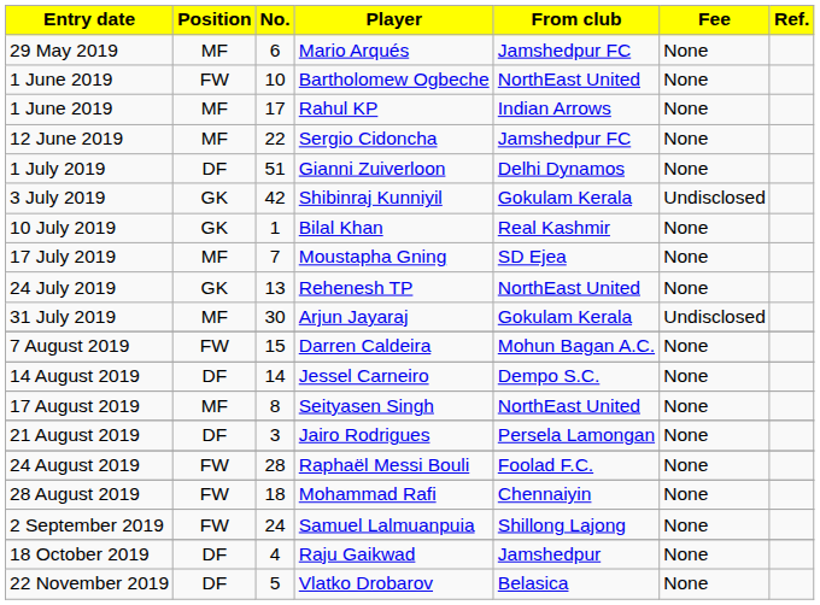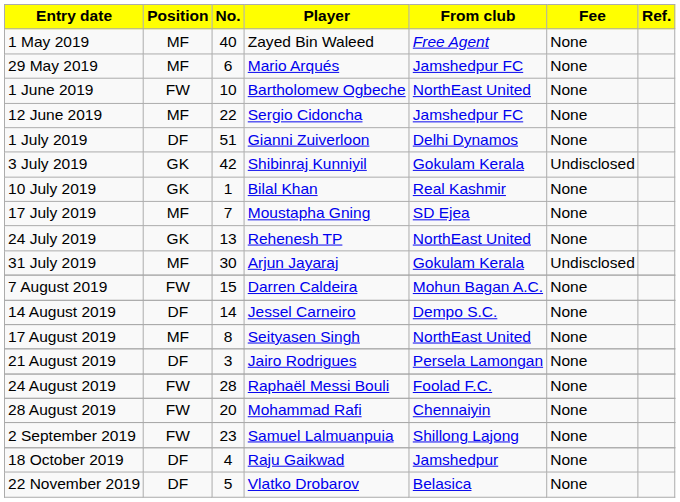 <table class="wikitable sortable">
 <tr>
 <th style="background:#FFFF00; color:Black;"><strong>Entry date</strong></th>
 <th style="background:#FFFF00; color:Black;"><strong>Position</strong></th>
 <th style="background:#FFFF00; color:Black;"><strong>No.</strong></th>
 <th style="background:#FFFF00; color:Black;"><strong>Player</strong></th>
 <th style="background:#FFFF00; color:Black;"><strong>From club</strong></th>
 <th style="background:#FFFF00; color:Black;"><strong>Fee</strong></th>
 <th style="background:#FFFF00; color:Black;"><strong>Ref.</strong></th>
+</tr>
+<tr>
+<td>1 May 2019</td>
+<td style="text-align:center;">MF</td>
+<td style="text-align:center;">40</td>
+<td style="text-align:left;"> Zayed Bin Waleed</td>
+<td style="text-align:left;"><em><a href='#'>Free Agent</a></em></td>
+<td>None</td>
+<td></td>
 </tr>
 <tr>
 <td>29 May 2019</td>
 <td style="text-align:center;">MF</td>
 <td style="text-align:center;">6</td>
 <td style="text-align:left;"> <a href='#'>Mario Arqués</a></td>
 <td style="text-align:left;"> <a href='#'>Jamshedpur FC</a></td>
 <td>None</td>
 <td></td>
 </tr>
 <tr>
 <td>1 June 2019</td>
 <td style="text-align:center;">FW</td>
 <td style="text-align:center;">10</td>
 <td style="text-align:left;"> <a href='#'>Bartholomew Ogbeche</a></td>
 <td style="text-align:left;"> <a href='#'>NorthEast United</a></td>
-<td>None</td>
-<td></td>
-</tr>
-<tr>
-<td>1 June 2019</td>
-<td style="text-align:center;">MF</td>
-<td style="text-align:center;">17</td>
-<td style="text-align:left;"> <a href='#'>Rahul KP</a></td>
-<td style="text-align:left;"> <a href='#'>Indian Arrows</a></td>
 <td>None</td>
 <td></td>
 </tr>
 <tr>
 <td>12 June 2019</td>
 <td style="text-align:center;">MF</td>
 <td style="text-align:center;">22</td>
 <td style="text-align:left;"> <a href='#'>Sergio Cidoncha</a></td>
 <td style="text-align:left;"> <a href='#'>Jamshedpur FC</a></td>
 <td>None</td>
 <td></td>
 </tr>
 <tr>
 <td>1 July 2019</td>
 <td style="text-align:center;">DF</td>
 <td style="text-align:center;">51</td>
 <td style="text-align:left;"> <a href='#'>Gianni Zuiverloon</a></td>
 <td style="text-align:left;"> <a href='#'>Delhi Dynamos</a></td>
 <td>None</td>
 <td></td>
 </tr>
 <tr>
 <td>3 July 2019</td>
 <td style="text-align:center;">GK</td>
 <td style="text-align:center;">42</td>
 <td style="text-align:left;"> <a href='#'>Shibinraj Kunniyil</a></td>
 <td style="text-align:left;"> <a href='#'>Gokulam Kerala</a></td>
 <td>Undisclosed</td>
 <td></td>
 </tr>
 <tr>
 <td>10 July 2019</td>
 <td style="text-align:center;">GK</td>
 <td style="text-align:center;">1</td>
 <td style="text-align:left;"> <a href='#'>Bilal Khan</a></td>
 <td style="text-align:left;"> <a href='#'>Real Kashmir</a></td>
 <td>None</td>
 <td></td>
 </tr>
 <tr>
 <td>17 July 2019</td>
 <td style="text-align:center;">MF</td>
 <td style="text-align:center;">7</td>
 <td style="text-align:left;"> <a href='#'>Moustapha Gning</a></td>
 <td style="text-align:left;"> <a href='#'>SD Ejea</a></td>
 <td>None</td>
 <td></td>
 </tr>
 <tr>
 <td>24 July 2019</td>
 <td style="text-align:center;">GK</td>
 <td style="text-align:center;">13</td>
 <td style="text-align:left;"> <a href='#'>Rehenesh TP</a></td>
 <td style="text-align:left;"> <a href='#'>NorthEast United</a></td>
 <td>None</td>
 <td></td>
 </tr>
 <tr>
 <td>31 July 2019</td>
 <td style="text-align:center;">MF</td>
 <td style="text-align:center;">30</td>
 <td style="text-align:left;"> <a href='#'>Arjun Jayaraj</a></td>
 <td style="text-align:left;"> <a href='#'>Gokulam Kerala</a></td>
 <td>Undisclosed</td>
 <td></td>
 </tr>
 <tr>
 </tr>
 <tr>
 <td>7 August 2019</td>
 <td style="text-align:center;">FW</td>
 <td style="text-align:center;">15</td>
 <td style="text-align:left;"> <a href='#'>Darren Caldeira</a></td>
 <td style="text-align:left;"> <a href='#'>Mohun Bagan A.C.</a></td>
 <td>None</td>
 <td></td>
 </tr>
 <tr>
 </tr>
 <tr>
 <td>14 August 2019</td>
 <td style="text-align:center;">DF</td>
 <td style="text-align:center;">14</td>
 <td style="text-align:left;"> <a href='#'>Jessel Carneiro</a></td>
 <td style="text-align:left;"> <a href='#'>Dempo S.C.</a></td>
 <td>None</td>
 <td></td>
 </tr>
 <tr>
 </tr>
 <tr>
 <td>17 August 2019</td>
 <td style="text-align:center;">MF</td>
 <td style="text-align:center;">8</td>
 <td style="text-align:left;"> <a href='#'>Seityasen Singh</a></td>
 <td style="text-align:left;"> <a href='#'>NorthEast United</a></td>
 <td>None</td>
 <td></td>
 </tr>
 <tr>
 </tr>
 <tr>
 <td>21 August 2019</td>
 <td style="text-align:center;">DF</td>
 <td style="text-align:center;">3</td>
 <td style="text-align:left;"> <a href='#'>Jairo Rodrigues</a></td>
 <td style="text-align:left;"> <a href='#'>Persela Lamongan</a></td>
 <td>None</td>
 <td></td>
 </tr>
 <tr>
 </tr>
 <tr>
 <td>24 August 2019</td>
 <td style="text-align:center;">FW</td>
 <td style="text-align:center;">28</td>
 <td style="text-align:left;"> <a href='#'>Raphaël Messi Bouli</a></td>
 <td style="text-align:left;"> <a href='#'>Foolad F.C.</a></td>
 <td>None</td>
 <td></td>
 </tr>
 <tr>
 </tr>
 <tr>
 <td>28 August 2019</td>
 <td style="text-align:center;">FW</td>
-<td style="text-align:center;">18</td>
+<td style="text-align:center;">20</td>
 <td style="text-align:left;"> <a href='#'>Mohammad Rafi</a></td>
 <td style="text-align:left;"> <a href='#'>Chennaiyin</a></td>
 <td>None</td>
 <td></td>
 </tr>
 <tr>
 </tr>
 <tr>
 <td>2 September 2019</td>
 <td style="text-align:center;">FW</td>
-<td style="text-align:center;">24</td>
+<td style="text-align:center;">23</td>
 <td style="text-align:left;"> <a href='#'>Samuel Lalmuanpuia</a></td>
 <td style="text-align:left;"> <a href='#'>Shillong Lajong</a></td>
 <td>None</td>
 <td></td>
 </tr>
 <tr>
 </tr>
 <tr>
 <td>18 October 2019</td>
 <td style="text-align:center;">DF</td>
 <td style="text-align:center;">4</td>
 <td style="text-align:left;"> <a href='#'>Raju Gaikwad</a></td>
 <td style="text-align:left;"> <a href='#'>Jamshedpur</a></td>
 <td>None</td>
 <td></td>
 </tr>
 <tr>
 <td>22 November 2019</td>
 <td style="text-align:center;">DF</td>
 <td style="text-align:center;">5</td>
 <td style="text-align:left;"> <a href='#'>Vlatko Drobarov</a></td>
 <td style="text-align:left;"> <a href='#'>Belasica</a></td>
 <td>None</td>
 <td></td>
 </tr>
 </table>
